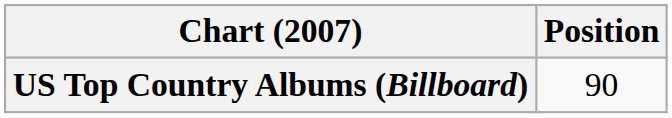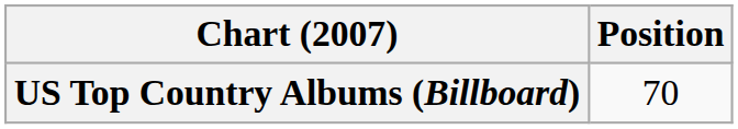 <table class="wikitable plainrowheaders" style="text-align:center">
 <tr>
 <th scope="col">Chart (2007)</th>
 <th scope="col">Position</th>
 </tr>
 <tr>
 <th scope="row">US Top Country Albums (<em>Billboard</em>)</th>
-<td>90</td>
+<td>70</td>
 </tr>
 </table>
